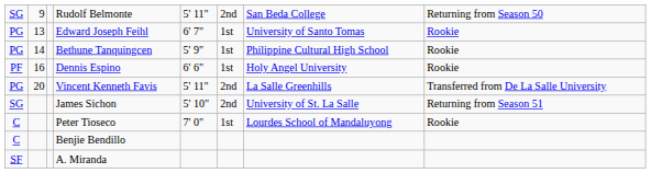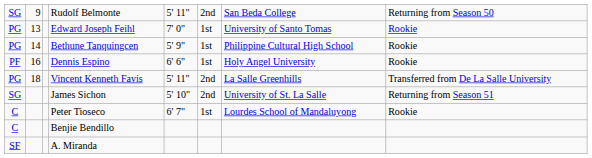 <table class=wikitable width=100% style=font-size:95%>
 <tr>
 <td align=center><a href='#'>SG</a></td>
 <td align=right>9</td>
 <td></td>
 <td>Rudolf Belmonte</td>
 <td>5' 11"</td>
 <td>2nd</td>
 <td><a href='#'>San Beda College</a></td>
 <td>Returning from <a href='#'>Season 50</a></td>
 </tr>
 <tr>
 <td align=center><a href='#'>PG</a></td>
 <td align=right>13</td>
 <td></td>
 <td><a href='#'>Edward Joseph Feihl</a></td>
-<td>6' 7"</td>
+<td>7' 0"</td>
 <td>1st</td>
 <td><a href='#'>University of Santo Tomas</a></td>
 <td><a href='#'>Rookie</a></td>
 </tr>
 <tr>
 <td align=center><a href='#'>PG</a></td>
 <td align=right>14</td>
 <td></td>
 <td><a href='#'>Bethune Tanquingcen</a></td>
 <td>5' 9"</td>
 <td>1st</td>
 <td><a href='#'>Philippine Cultural High School</a></td>
 <td>Rookie</td>
 </tr>
 <tr>
 <td align=center><a href='#'>PF</a></td>
 <td align=right>16</td>
 <td></td>
 <td><a href='#'>Dennis Espino</a></td>
 <td>6' 6"</td>
 <td>1st</td>
 <td><a href='#'>Holy Angel University</a></td>
 <td>Rookie</td>
 </tr>
 <tr>
 <td align=center><a href='#'>PG</a></td>
-<td align=right>20</td>
+<td align=right>18</td>
 <td></td>
 <td><a href='#'>Vincent Kenneth Favis</a></td>
 <td>5' 11"</td>
 <td>2nd</td>
 <td><a href='#'>La Salle Greenhills</a></td>
 <td>Transferred from <a href='#'>De La Salle University</a></td>
 </tr>
 <tr>
 <td align=center><a href='#'>SG</a></td>
 <td></td>
 <td></td>
 <td>James Sichon</td>
 <td>5' 10"</td>
 <td>2nd</td>
 <td><a href='#'>University of St. La Salle</a></td>
 <td>Returning from <a href='#'>Season 51</a></td>
 </tr>
 <tr>
 <td align=center><a href='#'>C</a></td>
 <td></td>
 <td></td>
 <td>Peter Tioseco</td>
-<td>7' 0"</td>
+<td>6' 7"</td>
 <td>1st</td>
 <td><a href='#'>Lourdes School of Mandaluyong</a></td>
 <td>Rookie</td>
 </tr>
 <tr>
 <td align=center><a href='#'>C</a></td>
 <td></td>
 <td></td>
 <td>Benjie Bendillo</td>
 <td></td>
 <td></td>
 <td></td>
 <td></td>
 </tr>
 <tr>
 <td align=center><a href='#'>SF</a></td>
 <td></td>
 <td></td>
 <td>A. Miranda</td>
 <td></td>
 <td></td>
 <td></td>
 <td></td>
 </tr>
 </table>
